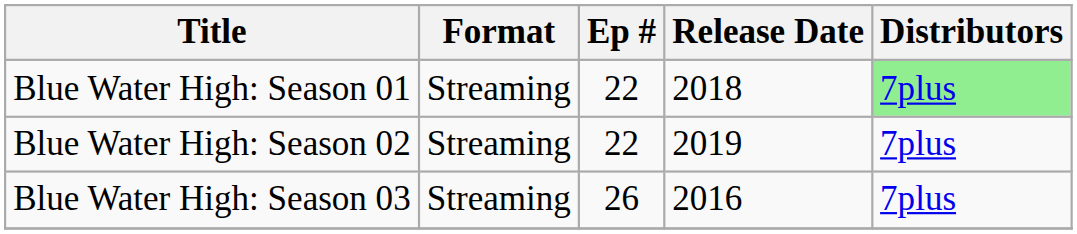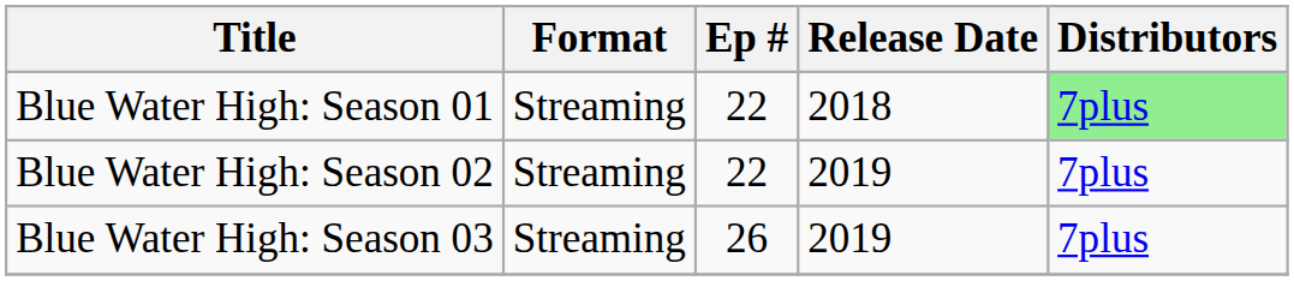 <table class="wikitable">
 <tr>
 <th>Title</th>
 <th>Format</th>
 <th>Ep #</th>
 <th>Release Date</th>
 <th>Distributors</th>
 </tr>
 <tr>
 <td>Blue Water High: Season 01</td>
 <td>Streaming</td>
 <td style="text-align:center;">22</td>
 <td>2018</td>
 <td style="background: lightgreen;"><a href='#'>7plus</a></td>
 </tr>
 <tr>
 <td>Blue Water High: Season 02</td>
 <td>Streaming</td>
 <td style="text-align:center;">22</td>
 <td>2019</td>
 <td><a href='#'>7plus</a></td>
 </tr>
 <tr>
 <td>Blue Water High: Season 03</td>
 <td>Streaming</td>
 <td style="text-align:center;">26</td>
-<td>2016</td>
+<td>2019</td>
 <td><a href='#'>7plus</a></td>
 </tr>
 <tr>
 </tr>
 </table>
